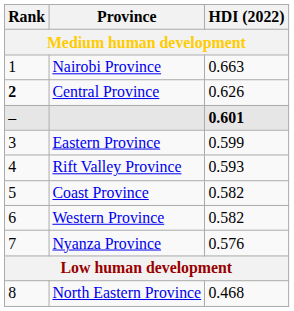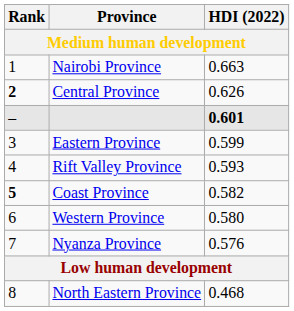 <table class="wikitable sortable">
 <tr>
 <th>Rank</th>
 <th>Province</th>
 <th>HDI (2022)</th>
 </tr>
 <tr>
 <th colspan="3" style="color:#fc0;">Medium human development</th>
 </tr>
 <tr>
 <td>1</td>
 <td><a href='#'>Nairobi Province</a></td>
 <td>0.663</td>
 </tr>
 <tr>
 <td><strong>2</strong></td>
 <td><a href='#'>Central Province</a></td>
 <td>0.626</td>
 </tr>
 <tr style="background:#e6e6e6">
 <td>–</td>
 <td></td>
 <td><strong>0.601</strong></td>
 </tr>
 <tr>
 <td>3</td>
 <td><a href='#'>Eastern Province</a></td>
 <td>0.599</td>
 </tr>
 <tr>
 <td>4</td>
 <td><a href='#'>Rift Valley Province</a></td>
 <td>0.593</td>
 </tr>
 <tr>
-<td>5</td>
+<td><strong>5</strong></td>
 <td><a href='#'>Coast Province</a></td>
 <td>0.582</td>
 </tr>
 <tr>
 <td>6</td>
 <td><a href='#'>Western Province</a></td>
-<td>0.582</td>
+<td>0.580</td>
 </tr>
 <tr>
 <td>7</td>
 <td><a href='#'>Nyanza Province</a></td>
 <td>0.576</td>
 </tr>
 <tr>
 <th colspan="3" style="color:#900;">Low human development</th>
 </tr>
 <tr>
 <td>8</td>
 <td><a href='#'>North Eastern Province</a></td>
 <td>0.468</td>
 </tr>
 </table>
